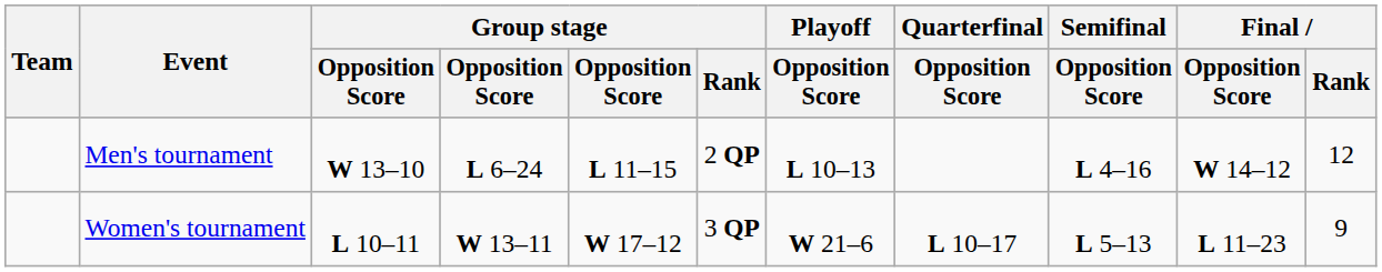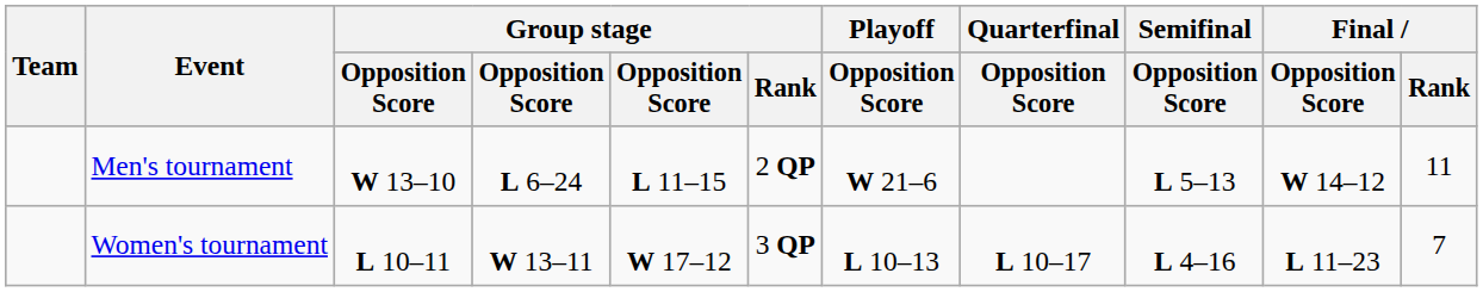 <table class="wikitable" style="text-align:center; font-size:90%;">
 <tr>
 <th rowspan=2>Team</th>
 <th rowspan=2>Event</th>
 <th colspan=4>Group stage</th>
 <th>Playoff</th>
 <th>Quarterfinal</th>
 <th>Semifinal</th>
 <th colspan=2>Final / </th>
 </tr>
 <tr style=font-size:95%>
 <th>Opposition<br>Score</th>
 <th>Opposition<br>Score</th>
 <th>Opposition<br>Score</th>
 <th>Rank</th>
 <th>Opposition<br>Score</th>
 <th>Opposition<br>Score</th>
 <th>Opposition<br>Score</th>
 <th>Opposition<br>Score</th>
 <th>Rank</th>
 </tr>
 <tr>
 <td align=left></td>
 <td align=left><a href='#'>Men's tournament</a></td>
 <td><br><strong>W</strong> 13–10</td>
 <td><br><strong>L</strong> 6–24</td>
 <td><br><strong>L</strong> 11–15</td>
 <td>2 <strong>QP</strong></td>
-<td><br><strong>L</strong> 10–13</td>
+<td><br><strong>W</strong> 21–6</td>
 <td></td>
-<td><br><strong>L</strong> 4–16</td>
+<td><br><strong>L</strong> 5–13</td>
 <td><br><strong>W</strong> 14–12</td>
-<td>12</td>
+<td>11</td>
 </tr>
 <tr>
 <td align=left></td>
 <td align=left><a href='#'>Women's tournament</a></td>
 <td><br><strong>L</strong> 10–11</td>
 <td><br><strong>W</strong> 13–11</td>
 <td><br><strong>W</strong> 17–12</td>
 <td>3 <strong>QP</strong></td>
-<td><br><strong>W</strong> 21–6</td>
+<td><br><strong>L</strong> 10–13</td>
 <td><br><strong>L</strong> 10–17</td>
-<td><br><strong>L</strong> 5–13</td>
+<td><br><strong>L</strong> 4–16</td>
 <td><br><strong>L</strong> 11–23</td>
-<td>9</td>
+<td>7</td>
 </tr>
 </table>
